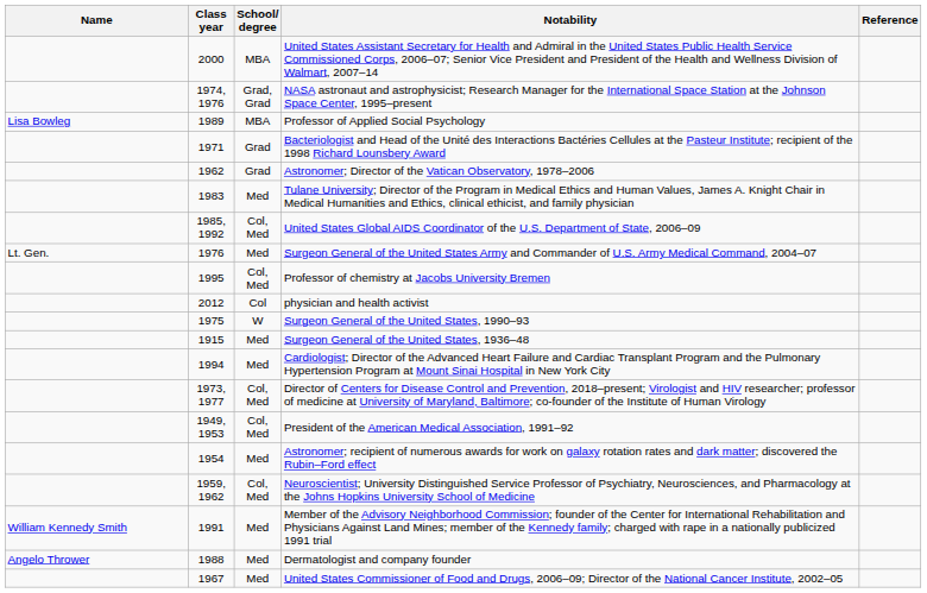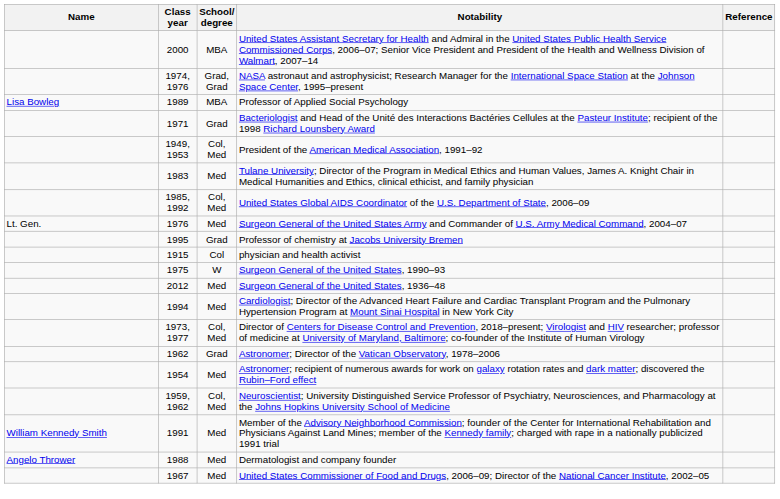 <table class="wikitable sortable" style="width:100%">
 <tr>
 <th style="width:20%;">Name</th>
 <th style="width:5%;">Class year</th>
 <th style="width:5%;">School/<br>degree</th>
 <th style="width:*;" class="unsortable">Notability</th>
 <th style="width:5%;" class="unsortable">Reference</th>
 </tr>
 <tr>
 <td></td>
 <td style="text-align:center;">2000</td>
 <td style="text-align:center;">MBA</td>
 <td><a href='#'>United States Assistant Secretary for Health</a> and Admiral in the <a href='#'>United States Public Health Service Commissioned Corps</a>, 2006–07; Senior Vice President and President of the Health and Wellness Division of <a href='#'>Walmart</a>, 2007–14</td>
 <td style="text-align:center;"></td>
 </tr>
 <tr>
 <td></td>
 <td style="text-align:center;">1974,<br>1976</td>
 <td style="text-align:center;">Grad,<br>Grad</td>
 <td><a href='#'>NASA</a> astronaut and astrophysicist; Research Manager for the <a href='#'>International Space Station</a> at the <a href='#'>Johnson Space Center</a>, 1995–present</td>
 <td style="text-align:center;"></td>
 </tr>
 <tr>
 <td><a href='#'>Lisa Bowleg</a></td>
 <td style="text-align:center;">1989</td>
 <td style="text-align:center;">MBA</td>
 <td>Professor of Applied Social Psychology</td>
 <td style="text-align:center;"></td>
 </tr>
 <tr>
 <td></td>
 <td style="text-align:center;">1971</td>
 <td style="text-align:center;">Grad</td>
 <td><a href='#'>Bacteriologist</a> and Head of the Unité des Interactions Bactéries Cellules at the <a href='#'>Pasteur Institute</a>; recipient of the 1998 <a href='#'>Richard Lounsbery Award</a></td>
 <td style="text-align:center;"></td>
 </tr>
 <tr>
 <td></td>
-<td style="text-align:center;">1962</td>
-<td style="text-align:center;">Grad</td>
-<td><a href='#'>Astronomer</a>; Director of the <a href='#'>Vatican Observatory</a>, 1978–2006</td>
+<td style="text-align:center;">1949,<br>1953</td>
+<td style="text-align:center;">Col,<br>Med</td>
+<td>President of the <a href='#'>American Medical Association</a>, 1991–92</td>
 <td style="text-align:center;"></td>
 </tr>
 <tr>
 <td></td>
 <td style="text-align:center;">1983</td>
 <td style="text-align:center;">Med</td>
 <td><a href='#'>Tulane University</a>; Director of the Program in Medical Ethics and Human Values, James A. Knight Chair in Medical Humanities and Ethics, clinical ethicist, and family physician</td>
 <td style="text-align:center;"></td>
 </tr>
 <tr>
 <td></td>
 <td style="text-align:center;">1985,<br>1992</td>
 <td style="text-align:center;">Col,<br>Med</td>
 <td><a href='#'>United States Global AIDS Coordinator</a> of the <a href='#'>U.S. Department of State</a>, 2006–09</td>
 <td style="text-align:center;"></td>
 </tr>
 <tr>
 <td>Lt. Gen. </td>
 <td style="text-align:center;">1976</td>
 <td style="text-align:center;">Med</td>
 <td><a href='#'>Surgeon General of the United States Army</a> and Commander of <a href='#'>U.S. Army Medical Command</a>, 2004–07</td>
 <td style="text-align:center;"></td>
 </tr>
 <tr>
 <td></td>
 <td style="text-align:center;">1995</td>
-<td style="text-align:center;">Col,<br>Med</td>
+<td style="text-align:center;">Grad</td>
 <td>Professor of chemistry at <a href='#'>Jacobs University Bremen</a></td>
 <td style="text-align:center;"></td>
 </tr>
 <tr>
 <td></td>
-<td style="text-align:center;">2012</td>
+<td style="text-align:center;">1915</td>
 <td style="text-align:center;">Col</td>
 <td>physician and health activist</td>
 <td style="text-align:center;"></td>
 </tr>
 <tr>
 <td></td>
 <td style="text-align:center;">1975</td>
 <td style="text-align:center;">W</td>
 <td><a href='#'>Surgeon General of the United States</a>, 1990–93</td>
 <td style="text-align:center;"></td>
 </tr>
 <tr>
 <td></td>
-<td style="text-align:center;">1915</td>
+<td style="text-align:center;">2012</td>
 <td style="text-align:center;">Med</td>
 <td><a href='#'>Surgeon General of the United States</a>, 1936–48</td>
 <td style="text-align:center;"></td>
 </tr>
 <tr>
 <td></td>
 <td style="text-align:center;">1994</td>
 <td style="text-align:center;">Med</td>
 <td><a href='#'>Cardiologist</a>; Director of the Advanced Heart Failure and Cardiac Transplant Program and the Pulmonary Hypertension Program at <a href='#'>Mount Sinai Hospital</a> in New York City</td>
 <td style="text-align:center;"></td>
 </tr>
 <tr>
 <td></td>
 <td style="text-align:center;">1973,<br>1977</td>
 <td style="text-align:center;">Col,<br>Med</td>
 <td>Director of <a href='#'>Centers for Disease Control and Prevention</a>, 2018–present; <a href='#'>Virologist</a> and <a href='#'>HIV</a> researcher; professor of medicine at <a href='#'>University of Maryland, Baltimore</a>; co-founder of the Institute of Human Virology</td>
 <td style="text-align:center;"></td>
 </tr>
 <tr>
 <td></td>
-<td style="text-align:center;">1949,<br>1953</td>
-<td style="text-align:center;">Col,<br>Med</td>
-<td>President of the <a href='#'>American Medical Association</a>, 1991–92</td>
+<td style="text-align:center;">1962</td>
+<td style="text-align:center;">Grad</td>
+<td><a href='#'>Astronomer</a>; Director of the <a href='#'>Vatican Observatory</a>, 1978–2006</td>
 <td style="text-align:center;"></td>
 </tr>
 <tr>
 <td></td>
 <td style="text-align:center;">1954</td>
 <td style="text-align:center;">Med</td>
 <td><a href='#'>Astronomer</a>; recipient of numerous awards for work on <a href='#'>galaxy</a> rotation rates and <a href='#'>dark matter</a>; discovered the <a href='#'>Rubin–Ford effect</a></td>
 <td style="text-align:center;"></td>
 </tr>
 <tr>
 <td></td>
 <td style="text-align:center;">1959,<br>1962</td>
 <td style="text-align:center;">Col,<br>Med</td>
 <td><a href='#'>Neuroscientist</a>; University Distinguished Service Professor of Psychiatry, Neurosciences, and Pharmacology at the <a href='#'>Johns Hopkins University School of Medicine</a></td>
 <td style="text-align:center;"></td>
 </tr>
 <tr>
 <td><a href='#'>William Kennedy Smith</a></td>
 <td style="text-align:center;">1991</td>
 <td style="text-align:center;">Med</td>
 <td>Member of the <a href='#'>Advisory Neighborhood Commission</a>; founder of the Center for International Rehabilitation and  Physicians Against Land Mines; member of the <a href='#'>Kennedy family</a>; charged with rape in a nationally publicized 1991 trial</td>
 <td style="text-align:center;"></td>
 </tr>
 <tr>
 <td><a href='#'>Angelo Thrower</a></td>
 <td style="text-align:center;">1988</td>
 <td style="text-align:center;">Med</td>
 <td>Dermatologist and company founder</td>
 <td style="text-align:center;"></td>
 </tr>
 <tr>
 <td></td>
 <td style="text-align:center;">1967</td>
 <td style="text-align:center;">Med</td>
 <td><a href='#'>United States Commissioner of Food and Drugs</a>, 2006–09; Director of the <a href='#'>National Cancer Institute</a>, 2002–05</td>
 <td style="text-align:center;"></td>
 </tr>
 </table>
